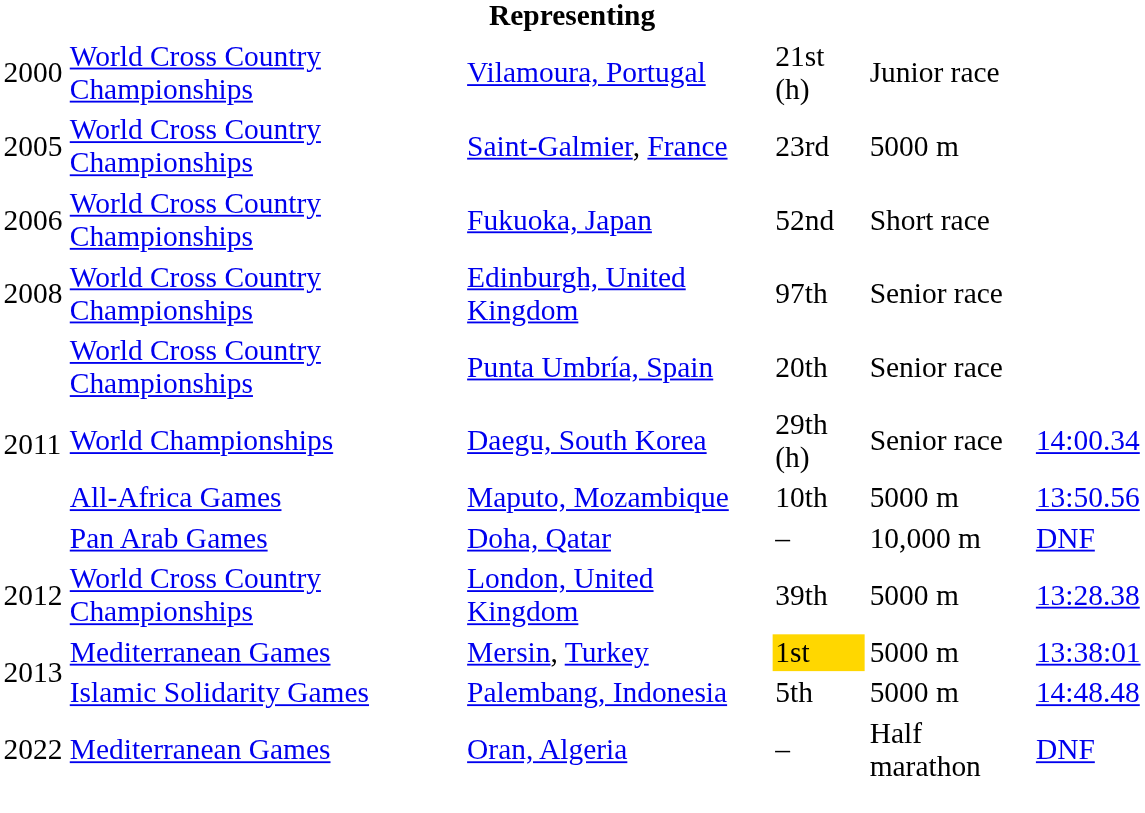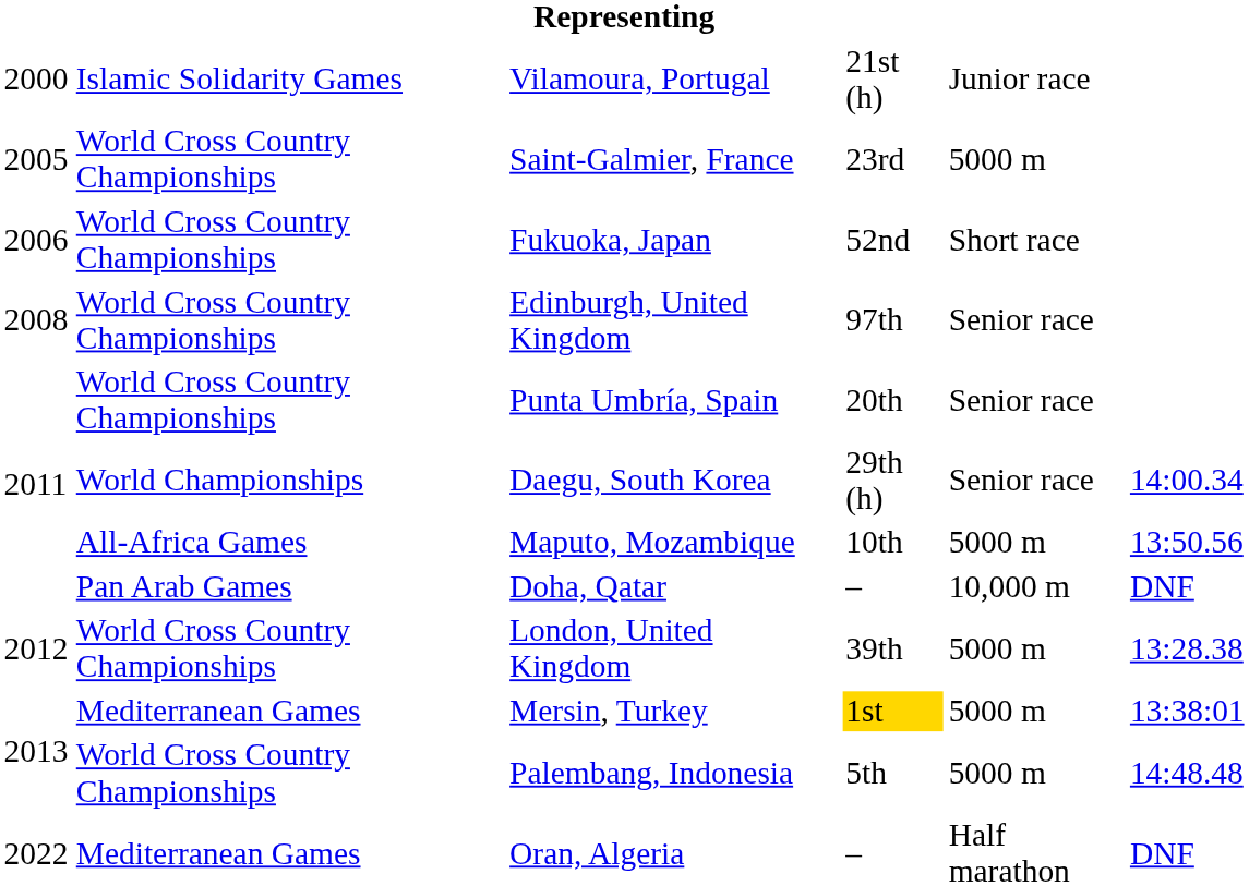 <table>
 <tr>
 <th colspan="6">Representing </th>
 </tr>
 <tr>
 <td>2000</td>
-<td><a href='#'>World Cross Country Championships</a></td>
+<td><a href='#'>Islamic Solidarity Games</a></td>
 <td><a href='#'>Vilamoura, Portugal</a></td>
 <td>21st (h)</td>
 <td>Junior race</td>
 <td></td>
 </tr>
 <tr>
 <td>2005</td>
 <td><a href='#'>World Cross Country Championships</a></td>
 <td><a href='#'>Saint-Galmier</a>, <a href='#'>France</a></td>
 <td>23rd</td>
 <td>5000 m</td>
 <td></td>
 </tr>
 <tr>
 <td>2006</td>
 <td><a href='#'>World Cross Country Championships</a></td>
 <td><a href='#'>Fukuoka, Japan</a></td>
 <td>52nd</td>
 <td>Short race</td>
 <td></td>
 </tr>
 <tr>
 <td>2008</td>
 <td><a href='#'>World Cross Country Championships</a></td>
 <td><a href='#'>Edinburgh, United Kingdom</a></td>
 <td>97th</td>
 <td>Senior race</td>
 <td></td>
 </tr>
 <tr>
 <td rowspan=4>2011</td>
 <td><a href='#'>World Cross Country Championships</a></td>
 <td><a href='#'>Punta Umbría, Spain</a></td>
 <td>20th</td>
 <td>Senior race</td>
 <td></td>
 </tr>
 <tr>
 <td><a href='#'>World Championships</a></td>
 <td><a href='#'>Daegu, South Korea</a></td>
 <td>29th (h)</td>
 <td>Senior race</td>
 <td><a href='#'>14:00.34</a></td>
 </tr>
 <tr>
 <td><a href='#'>All-Africa Games</a></td>
 <td><a href='#'>Maputo, Mozambique</a></td>
 <td>10th</td>
 <td>5000 m</td>
 <td><a href='#'>13:50.56</a></td>
 </tr>
 <tr>
 <td><a href='#'>Pan Arab Games</a></td>
 <td><a href='#'>Doha, Qatar</a></td>
 <td>–</td>
 <td>10,000 m</td>
 <td><a href='#'>DNF</a></td>
 </tr>
 <tr>
 <td>2012</td>
 <td><a href='#'>World Cross Country Championships</a></td>
 <td><a href='#'>London, United Kingdom</a></td>
 <td>39th</td>
 <td>5000 m</td>
 <td><a href='#'>13:28.38</a></td>
 </tr>
 <tr>
 <td rowspan=2>2013</td>
 <td><a href='#'>Mediterranean Games</a></td>
 <td><a href='#'>Mersin</a>, <a href='#'>Turkey</a></td>
 <td bgcolor="gold">1st</td>
 <td>5000 m</td>
 <td><a href='#'>13:38:01</a></td>
 </tr>
 <tr>
-<td><a href='#'>Islamic Solidarity Games</a></td>
+<td><a href='#'>World Cross Country Championships</a></td>
 <td><a href='#'>Palembang, Indonesia</a></td>
 <td>5th</td>
 <td>5000 m</td>
 <td><a href='#'>14:48.48</a></td>
 </tr>
 <tr>
 <td>2022</td>
 <td><a href='#'>Mediterranean Games</a></td>
 <td><a href='#'>Oran, Algeria</a></td>
 <td>–</td>
 <td>Half marathon</td>
 <td><a href='#'>DNF</a></td>
 </tr>
 </table>
